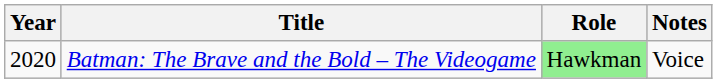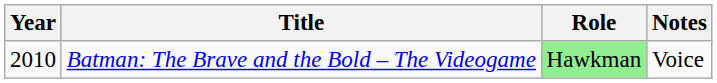 <table class="wikitable">
 <tr>
 <th>Year</th>
 <th>Title</th>
 <th>Role</th>
 <th>Notes</th>
 </tr>
 <tr>
-<td>2020</td>
+<td>2010</td>
 <td><em><a href='#'>Batman: The Brave and the Bold – The Videogame</a></em></td>
 <td style="background: lightgreen;">Hawkman</td>
 <td>Voice</td>
 </tr>
 </table>
